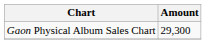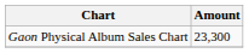 <table class="wikitable">
 <tr>
 <th>Chart</th>
 <th>Amount</th>
 </tr>
 <tr>
 <td><em>Gaon</em> Physical Album Sales Chart</td>
-<td>29,300</td>
+<td>23,300</td>
 </tr>
 <tr>
 </tr>
 </table>
